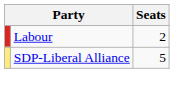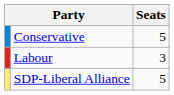 <table class="wikitable">
 <tr>
 <th colspan=2>Party</th>
 <th>Seats</th>
 </tr>
 <tr>
+<th style="background-color: #0087DC"></th>
+<td><a href='#'>Conservative</a></td>
+<td align=right>5</td>
+</tr>
+<tr>
 <th style="background-color: #DC241f"></th>
 <td><a href='#'>Labour</a></td>
-<td align=right>2</td>
+<td align=right>3</td>
 </tr>
 <tr>
 <th style="background-color: #ffeb80"></th>
 <td><a href='#'>SDP-Liberal Alliance</a></td>
 <td align=right>5</td>
 </tr>
 </table>
